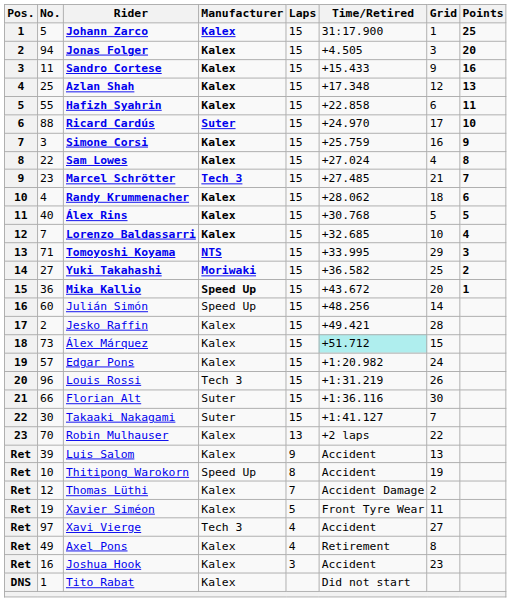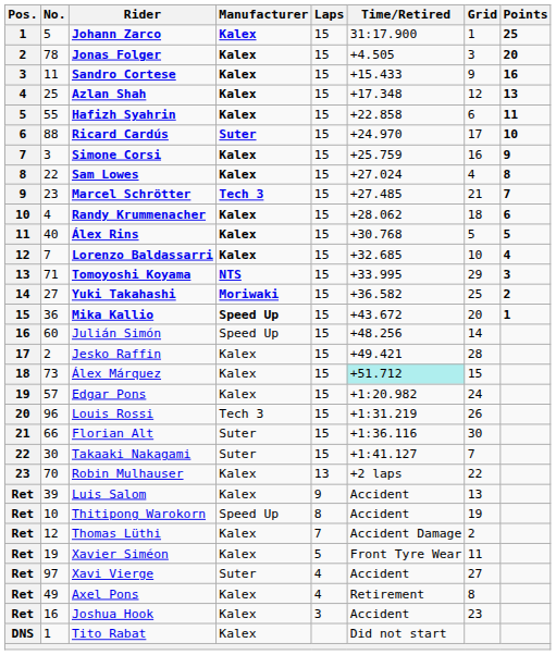 <table class="wikitable" style="font-size: 95%;">
 <tr>
 <th>Pos.</th>
 <th>No.</th>
 <th>Rider</th>
 <th>Manufacturer</th>
 <th>Laps</th>
 <th>Time/Retired</th>
 <th>Grid</th>
 <th>Points</th>
 </tr>
 <tr>
 <th>1</th>
 <td>5</td>
 <td> <strong><a href='#'>Johann Zarco</a></strong></td>
 <td><strong><a href='#'>Kalex</a></strong></td>
 <td>15</td>
 <td>31:17.900</td>
 <td>1</td>
 <td><strong>25</strong></td>
 </tr>
 <tr>
 <th>2</th>
-<td>94</td>
+<td>78</td>
 <td> <strong><a href='#'>Jonas Folger</a></strong></td>
 <td><strong>Kalex</strong></td>
 <td>15</td>
 <td>+4.505</td>
 <td>3</td>
 <td><strong>20</strong></td>
 </tr>
 <tr>
 <th>3</th>
 <td>11</td>
 <td> <strong><a href='#'>Sandro Cortese</a></strong></td>
 <td><strong>Kalex</strong></td>
 <td>15</td>
 <td>+15.433</td>
 <td>9</td>
 <td><strong>16</strong></td>
 </tr>
 <tr>
 <th>4</th>
 <td>25</td>
 <td> <strong><a href='#'>Azlan Shah</a></strong></td>
 <td><strong>Kalex</strong></td>
 <td>15</td>
 <td>+17.348</td>
 <td>12</td>
 <td><strong>13</strong></td>
 </tr>
 <tr>
 <th>5</th>
 <td>55</td>
 <td> <strong><a href='#'>Hafizh Syahrin</a></strong></td>
 <td><strong>Kalex</strong></td>
 <td>15</td>
 <td>+22.858</td>
 <td>6</td>
 <td><strong>11</strong></td>
 </tr>
 <tr>
 <th>6</th>
 <td>88</td>
 <td> <strong><a href='#'>Ricard Cardús</a></strong></td>
 <td><strong><a href='#'>Suter</a></strong></td>
 <td>15</td>
 <td>+24.970</td>
 <td>17</td>
 <td><strong>10</strong></td>
 </tr>
 <tr>
 <th>7</th>
 <td>3</td>
 <td> <strong><a href='#'>Simone Corsi</a></strong></td>
 <td><strong>Kalex</strong></td>
 <td>15</td>
 <td>+25.759</td>
 <td>16</td>
 <td><strong>9</strong></td>
 </tr>
 <tr>
 <th>8</th>
 <td>22</td>
 <td> <strong><a href='#'>Sam Lowes</a></strong></td>
 <td><strong>Kalex</strong></td>
 <td>15</td>
 <td>+27.024</td>
 <td>4</td>
 <td><strong>8</strong></td>
 </tr>
 <tr>
 <th>9</th>
 <td>23</td>
 <td> <strong><a href='#'>Marcel Schrötter</a></strong></td>
 <td><strong><a href='#'>Tech 3</a></strong></td>
 <td>15</td>
 <td>+27.485</td>
 <td>21</td>
 <td><strong>7</strong></td>
 </tr>
 <tr>
 <th>10</th>
 <td>4</td>
 <td> <strong><a href='#'>Randy Krummenacher</a></strong></td>
 <td><strong>Kalex</strong></td>
 <td>15</td>
 <td>+28.062</td>
 <td>18</td>
 <td><strong>6</strong></td>
 </tr>
 <tr>
 <th>11</th>
 <td>40</td>
 <td> <strong><a href='#'>Álex Rins</a></strong></td>
 <td><strong>Kalex</strong></td>
 <td>15</td>
 <td>+30.768</td>
 <td>5</td>
 <td><strong>5</strong></td>
 </tr>
 <tr>
 <th>12</th>
 <td>7</td>
 <td> <strong><a href='#'>Lorenzo Baldassarri</a></strong></td>
 <td><strong>Kalex</strong></td>
 <td>15</td>
 <td>+32.685</td>
 <td>10</td>
 <td><strong>4</strong></td>
 </tr>
 <tr>
 <th>13</th>
 <td>71</td>
 <td> <strong><a href='#'>Tomoyoshi Koyama</a></strong></td>
 <td><strong><a href='#'>NTS</a></strong></td>
 <td>15</td>
 <td>+33.995</td>
 <td>29</td>
 <td><strong>3</strong></td>
 </tr>
 <tr>
 <th>14</th>
 <td>27</td>
 <td> <strong><a href='#'>Yuki Takahashi</a></strong></td>
 <td><strong><a href='#'>Moriwaki</a></strong></td>
 <td>15</td>
 <td>+36.582</td>
 <td>25</td>
 <td><strong>2</strong></td>
 </tr>
 <tr>
 <th>15</th>
 <td>36</td>
 <td> <strong><a href='#'>Mika Kallio</a></strong></td>
 <td><strong>Speed Up</strong></td>
 <td>15</td>
 <td>+43.672</td>
 <td>20</td>
 <td><strong>1</strong></td>
 </tr>
 <tr>
 <th>16</th>
 <td>60</td>
 <td> <a href='#'>Julián Simón</a></td>
 <td>Speed Up</td>
 <td>15</td>
 <td>+48.256</td>
 <td>14</td>
 <td></td>
 </tr>
 <tr>
 <th>17</th>
 <td>2</td>
 <td> <a href='#'>Jesko Raffin</a></td>
 <td>Kalex</td>
 <td>15</td>
 <td>+49.421</td>
 <td>28</td>
 <td></td>
 </tr>
 <tr>
 <th>18</th>
 <td>73</td>
 <td> <a href='#'>Álex Márquez</a></td>
 <td>Kalex</td>
 <td>15</td>
 <td style="background: paleturquoise;">+51.712</td>
 <td>15</td>
 <td></td>
 </tr>
 <tr>
 <th>19</th>
 <td>57</td>
 <td> <a href='#'>Edgar Pons</a></td>
 <td>Kalex</td>
 <td>15</td>
 <td>+1:20.982</td>
 <td>24</td>
 <td></td>
 </tr>
 <tr>
 <th>20</th>
 <td>96</td>
 <td> <a href='#'>Louis Rossi</a></td>
 <td>Tech 3</td>
 <td>15</td>
 <td>+1:31.219</td>
 <td>26</td>
 <td></td>
 </tr>
 <tr>
 <th>21</th>
 <td>66</td>
 <td> <a href='#'>Florian Alt</a></td>
 <td>Suter</td>
 <td>15</td>
 <td>+1:36.116</td>
 <td>30</td>
 <td></td>
 </tr>
 <tr>
 <th>22</th>
 <td>30</td>
 <td> <a href='#'>Takaaki Nakagami</a></td>
 <td>Suter</td>
 <td>15</td>
 <td>+1:41.127</td>
 <td>7</td>
 <td></td>
 </tr>
 <tr>
 <th>23</th>
 <td>70</td>
 <td> <a href='#'>Robin Mulhauser</a></td>
 <td>Kalex</td>
 <td>13</td>
 <td>+2 laps</td>
 <td>22</td>
 <td></td>
 </tr>
 <tr>
 <th>Ret</th>
 <td>39</td>
 <td> <a href='#'>Luis Salom</a></td>
 <td>Kalex</td>
 <td>9</td>
 <td>Accident</td>
 <td>13</td>
 <td></td>
 </tr>
 <tr>
 <th>Ret</th>
 <td>10</td>
 <td> <a href='#'>Thitipong Warokorn</a></td>
 <td>Speed Up</td>
 <td>8</td>
 <td>Accident</td>
 <td>19</td>
 <td></td>
 </tr>
 <tr>
 <th>Ret</th>
 <td>12</td>
 <td> <a href='#'>Thomas Lüthi</a></td>
 <td>Kalex</td>
 <td>7</td>
 <td>Accident Damage</td>
 <td>2</td>
 <td></td>
 </tr>
 <tr>
 <th>Ret</th>
 <td>19</td>
 <td> <a href='#'>Xavier Siméon</a></td>
 <td>Kalex</td>
 <td>5</td>
 <td>Front Tyre Wear</td>
 <td>11</td>
 <td></td>
 </tr>
 <tr>
 <th>Ret</th>
 <td>97</td>
 <td> <a href='#'>Xavi Vierge</a></td>
-<td>Tech 3</td>
+<td>Suter</td>
 <td>4</td>
 <td>Accident</td>
 <td>27</td>
 <td></td>
 </tr>
 <tr>
 <th>Ret</th>
 <td>49</td>
 <td> <a href='#'>Axel Pons</a></td>
 <td>Kalex</td>
 <td>4</td>
 <td>Retirement</td>
 <td>8</td>
 <td></td>
 </tr>
 <tr>
 <th>Ret</th>
 <td>16</td>
 <td> <a href='#'>Joshua Hook</a></td>
 <td>Kalex</td>
 <td>3</td>
 <td>Accident</td>
 <td>23</td>
 <td></td>
 </tr>
 <tr>
 <th>DNS</th>
 <td>1</td>
 <td> <a href='#'>Tito Rabat</a></td>
 <td>Kalex</td>
 <td></td>
 <td>Did not start</td>
 <td></td>
 <td></td>
 </tr>
 <tr>
 <th colspan=8></th>
 </tr>
 </table>
